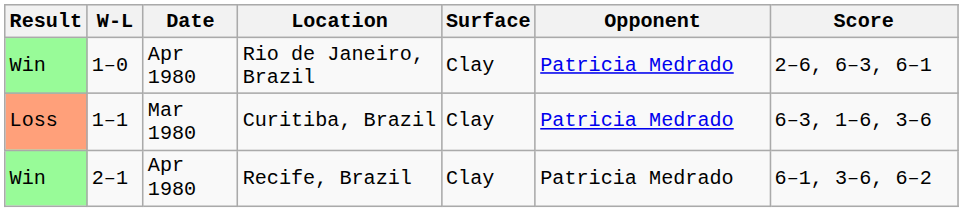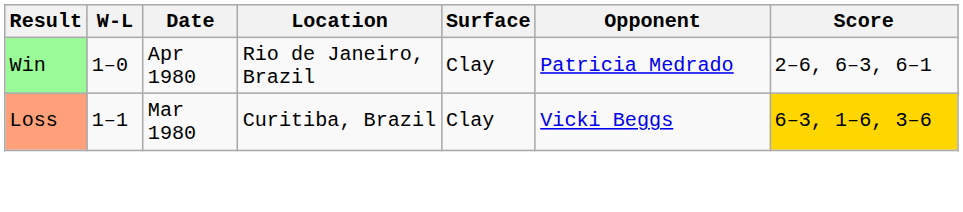 <table class="sortable wikitable">
 <tr>
 <th style="width:40px">Result</th>
 <th style="width:30px" class="unsortable">W-L</th>
 <th style="width:55px">Date</th>
 <th style="width:125px">Location</th>
 <th style="width:50px">Surface</th>
 <th style="width:145px">Opponent</th>
 <th style="width:115px" class="unsortable">Score</th>
 </tr>
 <tr>
 <td style="background:#98fb98;">Win</td>
 <td>1–0</td>
 <td>Apr 1980</td>
 <td>Rio de Janeiro, Brazil</td>
 <td>Clay</td>
 <td> <a href='#'>Patricia Medrado</a></td>
 <td>2–6, 6–3, 6–1</td>
 </tr>
 <tr>
 <td style="background:#ffa07a;">Loss</td>
 <td>1–1</td>
 <td>Mar 1980</td>
 <td>Curitiba, Brazil</td>
 <td>Clay</td>
-<td> <a href='#'>Patricia Medrado</a></td>
-<td>6–3, 1–6, 3–6</td>
-</tr>
-<tr>
-<td style="background:#98fb98;">Win</td>
-<td>2–1</td>
-<td>Apr 1980</td>
-<td>Recife, Brazil</td>
-<td>Clay</td>
-<td> Patricia Medrado</td>
-<td>6–1, 3–6, 6–2</td>
+<td> <a href='#'>Vicki Beggs</a></td>
+<td style="background: gold;">6–3, 1–6, 3–6</td>
 </tr>
 </table>
